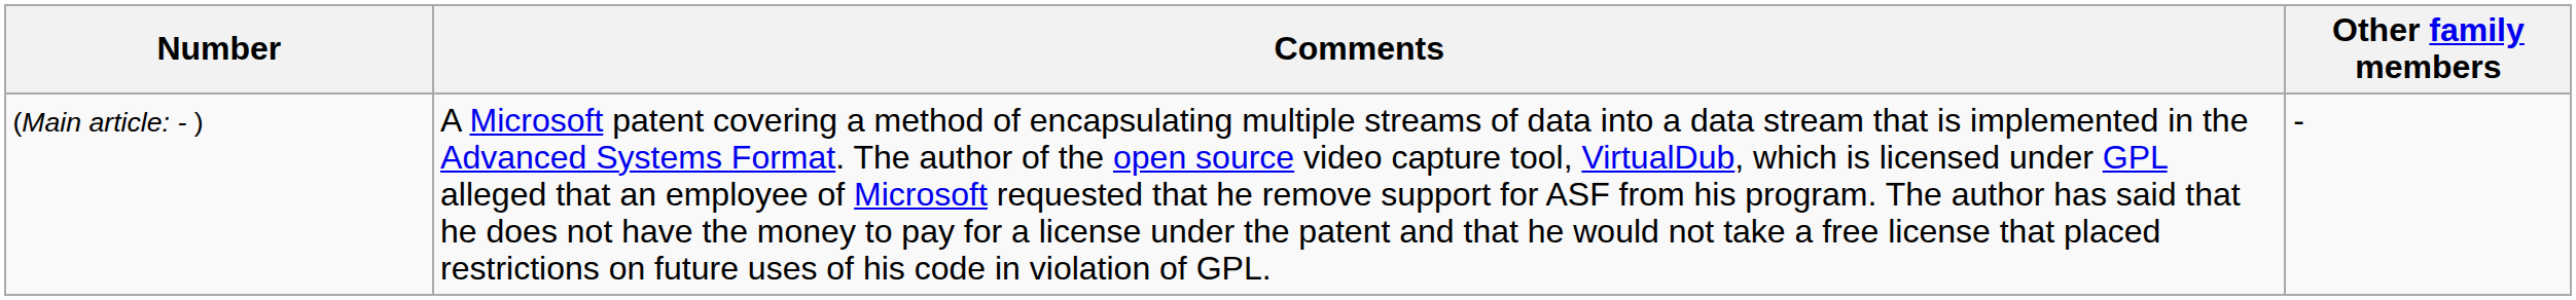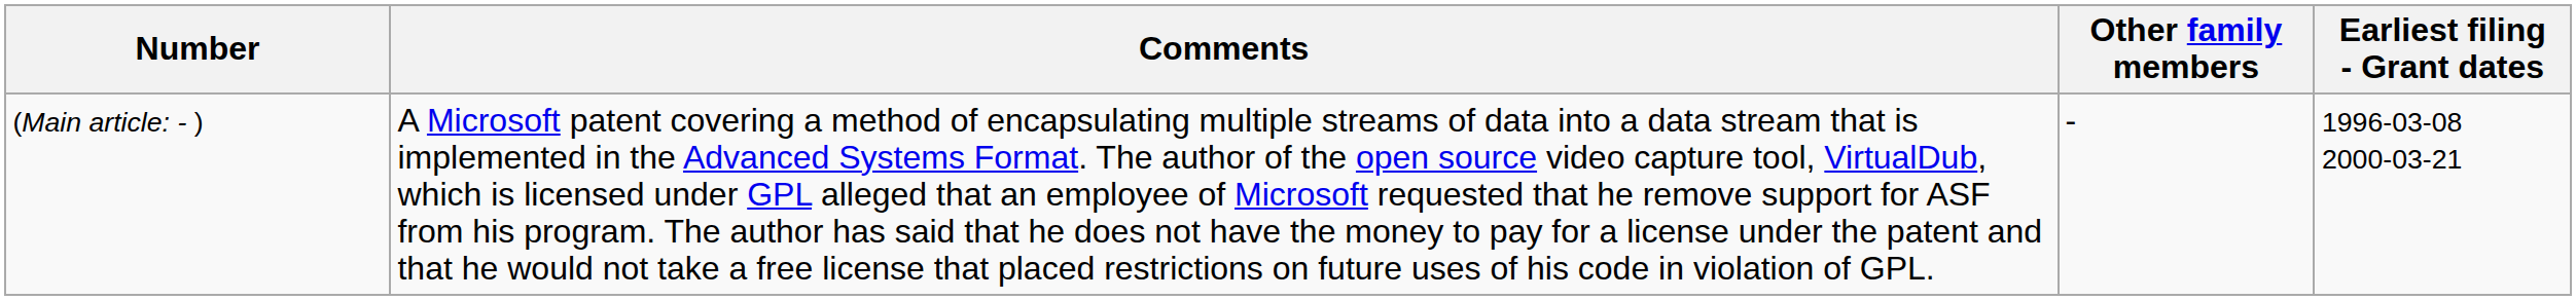 <table class=wikitable>
 <tr>
 <th width="15%">Number</th>
 <th width="65%">Comments</th>
 <th width="10%">Other <a href='#'>family</a> members</th>
+<th width="10%">Earliest filing <br> - Grant dates</th>
 </tr>
 <tr valign="top">
 <td><strong></strong> <small> (<em>Main article: - </em>) </small></td>
 <td>A <a href='#'>Microsoft</a> patent covering a method of encapsulating multiple streams of data into a data stream that is implemented in the <a href='#'>Advanced Systems Format</a>. The author of the <a href='#'>open source</a> video capture tool, <a href='#'>VirtualDub</a>, which is licensed under <a href='#'>GPL</a> alleged that an employee of <a href='#'>Microsoft</a> requested that he remove support for ASF from his program. The author has said that he does not have the money to pay for a license under the patent and that he would not take a free license that placed restrictions on future uses of his code in violation of GPL.</td>
 <td>-</td>
+<td><small>1996-03-08<br> </small> <small>2000-03-21</small></td>
 </tr>
 </table>
